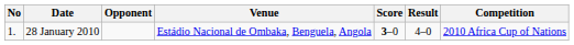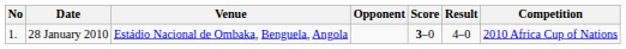 <table class="wikitable">
 <tr>
 <th>No</th>
 <th>Date</th>
+<th>Venue</th>
 <th>Opponent</th>
-<th>Venue</th>
 <th>Score</th>
 <th>Result</th>
 <th>Competition</th>
 </tr>
 <tr>
 <td>1.</td>
 <td>28 January 2010</td>
+<td><a href='#'>Estádio Nacional de Ombaka</a>, <a href='#'>Benguela</a>, <a href='#'>Angola</a></td>
 <td></td>
-<td><a href='#'>Estádio Nacional de Ombaka</a>, <a href='#'>Benguela</a>, <a href='#'>Angola</a></td>
 <td align=center><strong>3</strong>–0</td>
 <td align=center>4–0</td>
 <td><a href='#'>2010 Africa Cup of Nations</a></td>
 </tr>
 </table>
